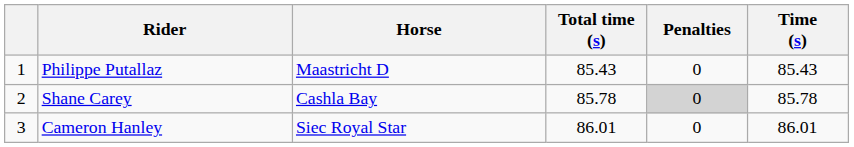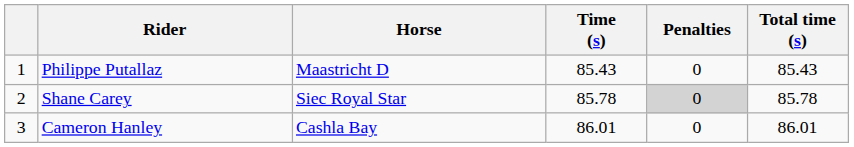 <table class="wikitable" style="font-size: 90%">
 <tr>
 <th width=20></th>
 <th width=200>Rider</th>
 <th width=200>Horse</th>
+<th width=75>Time<br>(<a href='#'>s</a>)</th>
+<th width=75>Penalties</th>
 <th width=75>Total time<br>(<a href='#'>s</a>)</th>
-<th width=75>Penalties</th>
-<th width=75>Time<br>(<a href='#'>s</a>)</th>
 </tr>
 <tr>
 <td align=center>1</td>
 <td> <a href='#'>Philippe Putallaz</a></td>
 <td><a href='#'>Maastricht D</a></td>
 <td align=center>85.43</td>
 <td align=center>0</td>
 <td align=center>85.43</td>
 </tr>
 <tr>
 <td align=center>2</td>
 <td> <a href='#'>Shane Carey</a></td>
-<td><a href='#'>Cashla Bay</a></td>
+<td><a href='#'>Siec Royal Star</a></td>
 <td align=center>85.78</td>
 <td align=center style="background: lightgrey;">0</td>
 <td align=center>85.78</td>
 </tr>
 <tr>
 <td align=center>3</td>
 <td> <a href='#'>Cameron Hanley</a></td>
-<td><a href='#'>Siec Royal Star</a></td>
+<td><a href='#'>Cashla Bay</a></td>
 <td align=center>86.01</td>
 <td align=center>0</td>
 <td align=center>86.01</td>
 </tr>
 </table>
